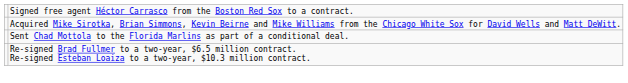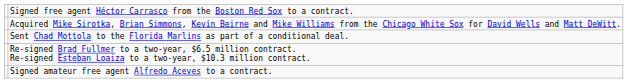 <table class="wikitable">
 <tr>
 <td></td>
 <td>Signed free agent <a href='#'>Héctor Carrasco</a> from the <a href='#'>Boston Red Sox</a> to a contract.</td>
 </tr>
 <tr>
 <td></td>
 <td>Acquired <a href='#'>Mike Sirotka</a>, <a href='#'>Brian Simmons</a>, <a href='#'>Kevin Beirne</a> and <a href='#'>Mike Williams</a> from the <a href='#'>Chicago White Sox</a> for <a href='#'>David Wells</a> and <a href='#'>Matt DeWitt</a>.</td>
 </tr>
 <tr>
 <td></td>
 <td>Sent <a href='#'>Chad Mottola</a> to the <a href='#'>Florida Marlins</a> as part of a conditional deal.</td>
 </tr>
 <tr>
 <td></td>
 <td>Re-signed <a href='#'>Brad Fullmer</a> to a two-year, $6.5 million contract. <br>Re-signed <a href='#'>Esteban Loaiza</a> to a two-year, $10.3 million contract.</td>
 </tr>
+<tr>
+<td></td>
+<td>Signed amateur free agent <a href='#'>Alfredo Aceves</a> to a contract.</td>
+</tr>
 </table>
